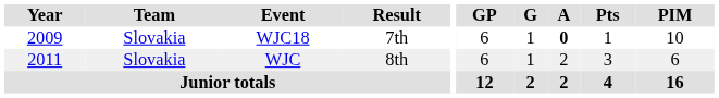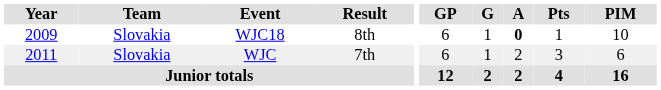 <table border="0" cellpadding="1" cellspacing="0" ID="Table3" style="text-align:center; width:40em">
 <tr ALIGN="center" bgcolor="#e0e0e0">
 <th>Year</th>
 <th>Team</th>
 <th>Event</th>
 <th>Result</th>
 <th rowspan="99" bgcolor="#ffffff"></th>
 <th>GP</th>
 <th>G</th>
 <th>A</th>
 <th>Pts</th>
 <th>PIM</th>
 </tr>
 <tr>
 <td><a href='#'>2009</a></td>
 <td><a href='#'>Slovakia</a></td>
 <td><a href='#'>WJC18</a></td>
-<td>7th</td>
+<td>8th</td>
 <td>6</td>
 <td>1</td>
 <td><strong>0</strong></td>
 <td>1</td>
 <td>10</td>
 </tr>
 <tr bgcolor="#f0f0f0">
 <td><a href='#'>2011</a></td>
 <td><a href='#'>Slovakia</a></td>
 <td><a href='#'>WJC</a></td>
-<td>8th</td>
+<td>7th</td>
 <td>6</td>
 <td>1</td>
 <td>2</td>
 <td>3</td>
 <td>6</td>
 </tr>
 <tr bgcolor="#e0e0e0">
 <th colspan="4">Junior totals</th>
 <th>12</th>
 <th>2</th>
 <th>2</th>
 <th>4</th>
 <th>16</th>
 </tr>
 </table>
